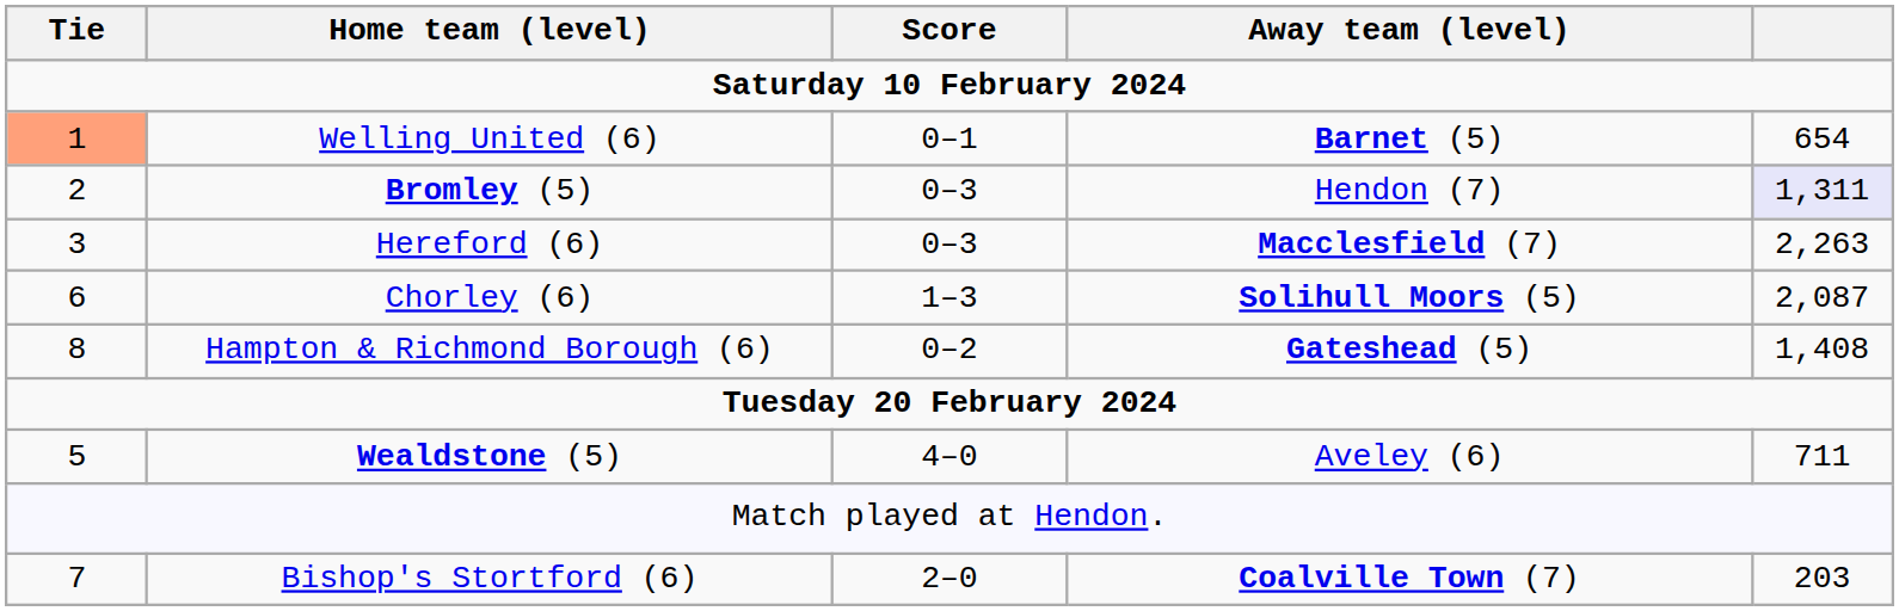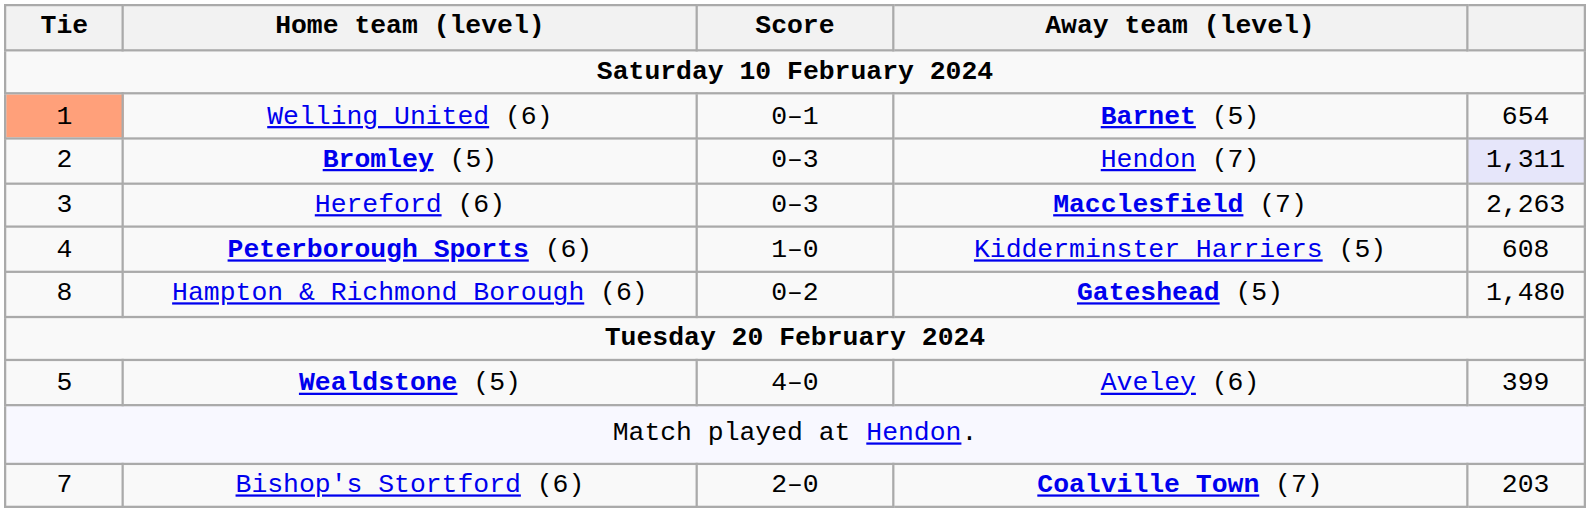 <table class="wikitable" style="width:700px;text-align:center;font-size:90%">
 <tr>
 <th scope="col" style="width: 7.50%">Tie</th>
 <th scope="col" style="width:36.25%">Home team (level)</th>
 <th scope="col" style="width:12.50%">Score</th>
 <th scope="col" style="width:36.25%">Away team (level)</th>
 <th scope="col" style="width: 7.50%"></th>
 </tr>
 <tr>
 <td colspan="5"><strong>Saturday 10 February 2024</strong></td>
 </tr>
 <tr>
 <td style="background: lightsalmon;">1</td>
 <td><a href='#'>Welling United</a> (6)</td>
 <td>0–1</td>
 <td><strong><a href='#'>Barnet</a></strong> (5)</td>
 <td>654</td>
 </tr>
 <tr>
 <td>2</td>
 <td><strong><a href='#'>Bromley</a></strong> (5)</td>
 <td>0–3</td>
 <td><a href='#'>Hendon</a> (7)</td>
 <td style="background: lavender;">1,311</td>
 </tr>
 <tr>
 <td>3</td>
 <td><a href='#'>Hereford</a> (6)</td>
 <td>0–3</td>
 <td><strong><a href='#'>Macclesfield</a></strong> (7)</td>
 <td>2,263</td>
 </tr>
 <tr>
-<td>6</td>
-<td><a href='#'>Chorley</a> (6)</td>
-<td>1–3</td>
-<td><strong><a href='#'>Solihull Moors</a></strong> (5)</td>
-<td>2,087</td>
+<td>4</td>
+<td><strong><a href='#'>Peterborough Sports</a></strong> (6)</td>
+<td>1–0</td>
+<td><a href='#'>Kidderminster Harriers</a> (5)</td>
+<td>608</td>
 </tr>
 <tr>
 <td>8</td>
 <td><a href='#'>Hampton & Richmond Borough</a> (6)</td>
 <td>0–2</td>
 <td><strong><a href='#'>Gateshead</a></strong> (5)</td>
-<td>1,408</td>
+<td>1,480</td>
 </tr>
 <tr>
 <td colspan="5"><strong>Tuesday 20 February 2024</strong></td>
 </tr>
 <tr>
 <td>5</td>
 <td><strong><a href='#'>Wealdstone</a></strong> (5)</td>
 <td>4–0</td>
 <td><a href='#'>Aveley</a> (6)</td>
-<td>711</td>
+<td>399</td>
 </tr>
 <tr>
 <td colspan="5" style="background:GhostWhite;height:20px;text-align:center">Match played at <a href='#'>Hendon</a>.</td>
 </tr>
 <tr>
 <td>7</td>
 <td><a href='#'>Bishop's Stortford</a> (6)</td>
 <td>2–0</td>
 <td><strong><a href='#'>Coalville Town</a></strong> (7)</td>
 <td>203</td>
 </tr>
 </table>
